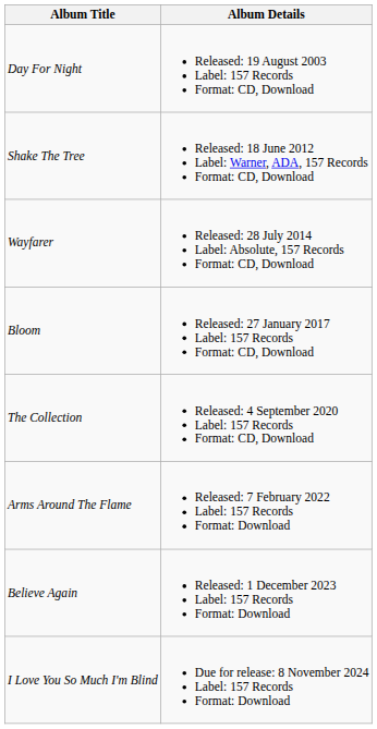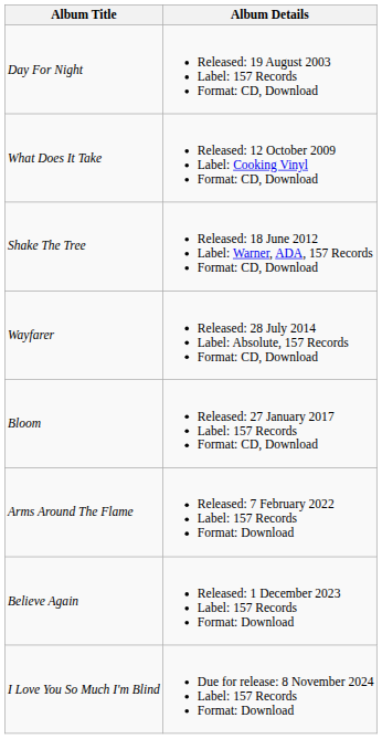 <table class="wikitable">
 <tr>
 <th>Album Title</th>
 <th>Album Details</th>
 </tr>
 <tr>
 <td><em>Day For Night</em></td>
 <td><br><ul><li>Released: 19 August 2003</li><li>Label: 157 Records</li><li>Format: CD, Download</li></ul></td>
+</tr>
+<tr>
+<td><em>What Does It Take</em></td>
+<td><br><ul><li>Released: 12 October 2009</li><li>Label: <a href='#'>Cooking Vinyl</a></li><li>Format: CD, Download</li></ul></td>
 </tr>
 <tr>
 <td><em>Shake The Tree</em></td>
 <td><br><ul><li>Released: 18 June 2012</li><li>Label: <a href='#'>Warner</a>, <a href='#'>ADA</a>, 157 Records</li><li>Format: CD, Download</li></ul></td>
 </tr>
 <tr>
 <td><em>Wayfarer</em></td>
 <td><br><ul><li>Released: 28 July 2014</li><li>Label: Absolute, 157 Records</li><li>Format: CD, Download</li></ul></td>
 </tr>
 <tr>
 <td><em>Bloom</em></td>
 <td><br><ul><li>Released: 27 January 2017</li><li>Label: 157 Records</li><li>Format: CD, Download</li></ul></td>
 </tr>
 <tr>
-<td><em>The Collection</em></td>
-<td><br><ul><li>Released: 4 September 2020</li><li>Label: 157 Records</li><li>Format: CD, Download</li></ul></td>
-</tr>
-<tr>
 <td><em>Arms Around The Flame</em></td>
 <td><br><ul><li>Released: 7 February 2022</li><li>Label: 157 Records</li><li>Format: Download</li></ul></td>
 </tr>
 <tr>
 <td><em>Believe Again</em></td>
 <td><br><ul><li>Released: 1 December 2023</li><li>Label: 157 Records</li><li>Format: Download</li></ul></td>
 </tr>
 <tr>
 <td><em>I Love You So Much I'm Blind</em></td>
 <td><br><ul><li>Due for release: 8 November 2024</li><li>Label: 157 Records</li><li>Format: Download</li></ul></td>
 </tr>
 </table>
